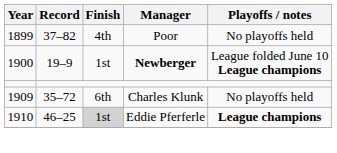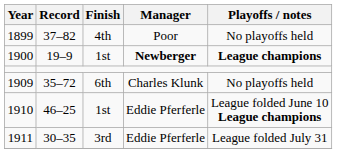 <table class="wikitable">
 <tr>
 <th>Year</th>
 <th>Record</th>
 <th>Finish</th>
 <th>Manager</th>
 <th>Playoffs / notes</th>
 </tr>
 <tr align=center>
 <td>1899</td>
 <td>37–82</td>
 <td>4th</td>
 <td>Poor</td>
 <td>No playoffs held</td>
 </tr>
 <tr align=center>
 <td>1900</td>
 <td>19–9</td>
 <td>1st</td>
 <td><strong>Newberger</strong></td>
-<td>League folded June 10<br><strong>League champions</strong></td>
+<td><strong>League champions</strong></td>
 </tr>
 <tr align=center>
 <td></td>
 </tr>
 <tr align=center>
 <td>1909</td>
 <td>35–72</td>
 <td>6th</td>
 <td>Charles Klunk</td>
 <td>No playoffs held</td>
 </tr>
 <tr align=center>
 <td>1910</td>
 <td>46–25</td>
-<td style="background: lightgrey;">1st</td>
+<td>1st</td>
 <td>Eddie Pferferle</td>
-<td><strong>League champions</strong></td>
+<td>League folded June 10<br><strong>League champions</strong></td>
+</tr>
+<tr align=center>
+<td>1911</td>
+<td>30–35</td>
+<td>3rd</td>
+<td>Eddie Pferferle</td>
+<td>League folded July 31</td>
 </tr>
 <tr align=center>
 </tr>
 </table>
